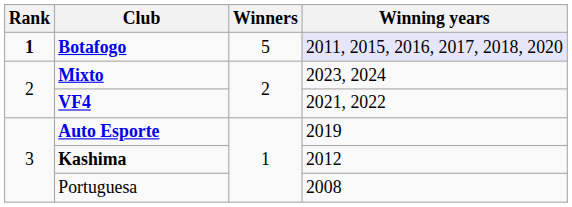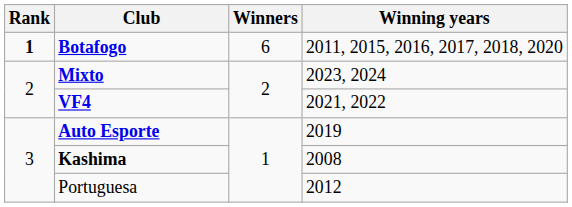 <table class="wikitable sortable">
 <tr>
 <th>Rank</th>
 <th style="width:150px">Club</th>
 <th>Winners</th>
 <th>Winning years</th>
 </tr>
 <tr>
 <td align=center><strong>1</strong></td>
 <td><strong><a href='#'>Botafogo</a></strong></td>
-<td align=center>5</td>
-<td style="background: lavender;">2011, 2015, 2016, 2017, 2018, 2020</td>
+<td align=center>6</td>
+<td>2011, 2015, 2016, 2017, 2018, 2020</td>
 </tr>
 <tr>
 <td rowspan=2 align=center>2</td>
 <td><strong><a href='#'>Mixto</a></strong></td>
 <td rowspan=2 align=center>2</td>
 <td>2023, 2024</td>
 </tr>
 <tr>
 <td><strong><a href='#'>VF4</a></strong></td>
 <td>2021, 2022</td>
 </tr>
 <tr>
 <td rowspan=3 align=center>3</td>
 <td><strong><a href='#'>Auto Esporte</a></strong></td>
 <td rowspan=3 align=center>1</td>
 <td>2019</td>
 </tr>
 <tr>
 <td><strong>Kashima</strong></td>
-<td>2012</td>
+<td>2008</td>
 </tr>
 <tr>
 <td>Portuguesa</td>
-<td>2008</td>
+<td>2012</td>
 </tr>
 </table>
